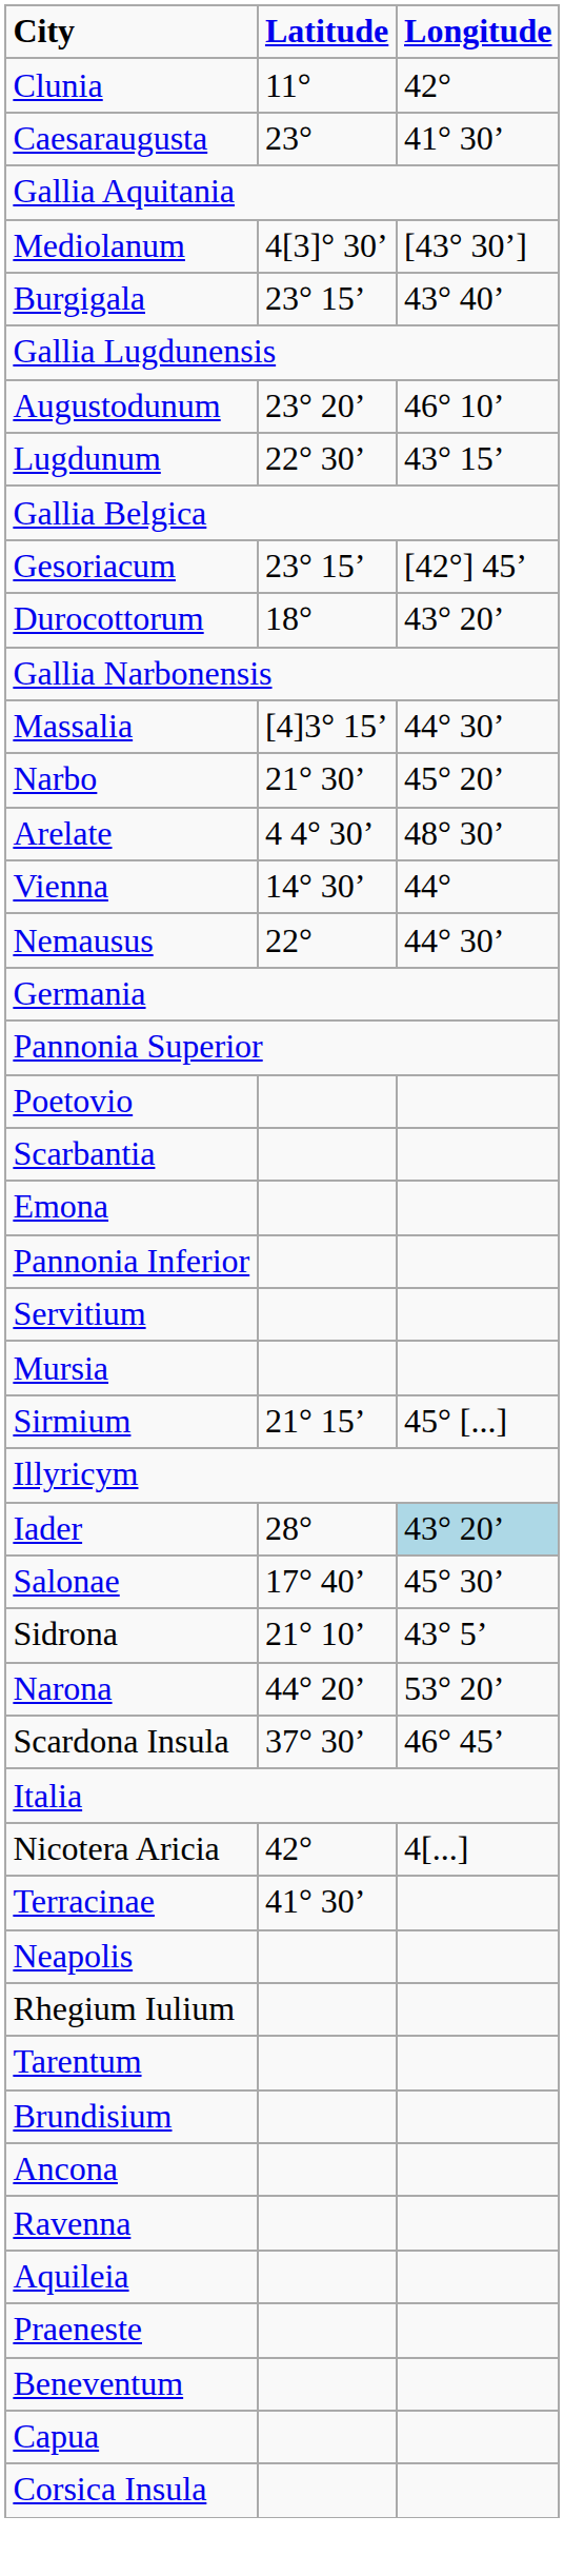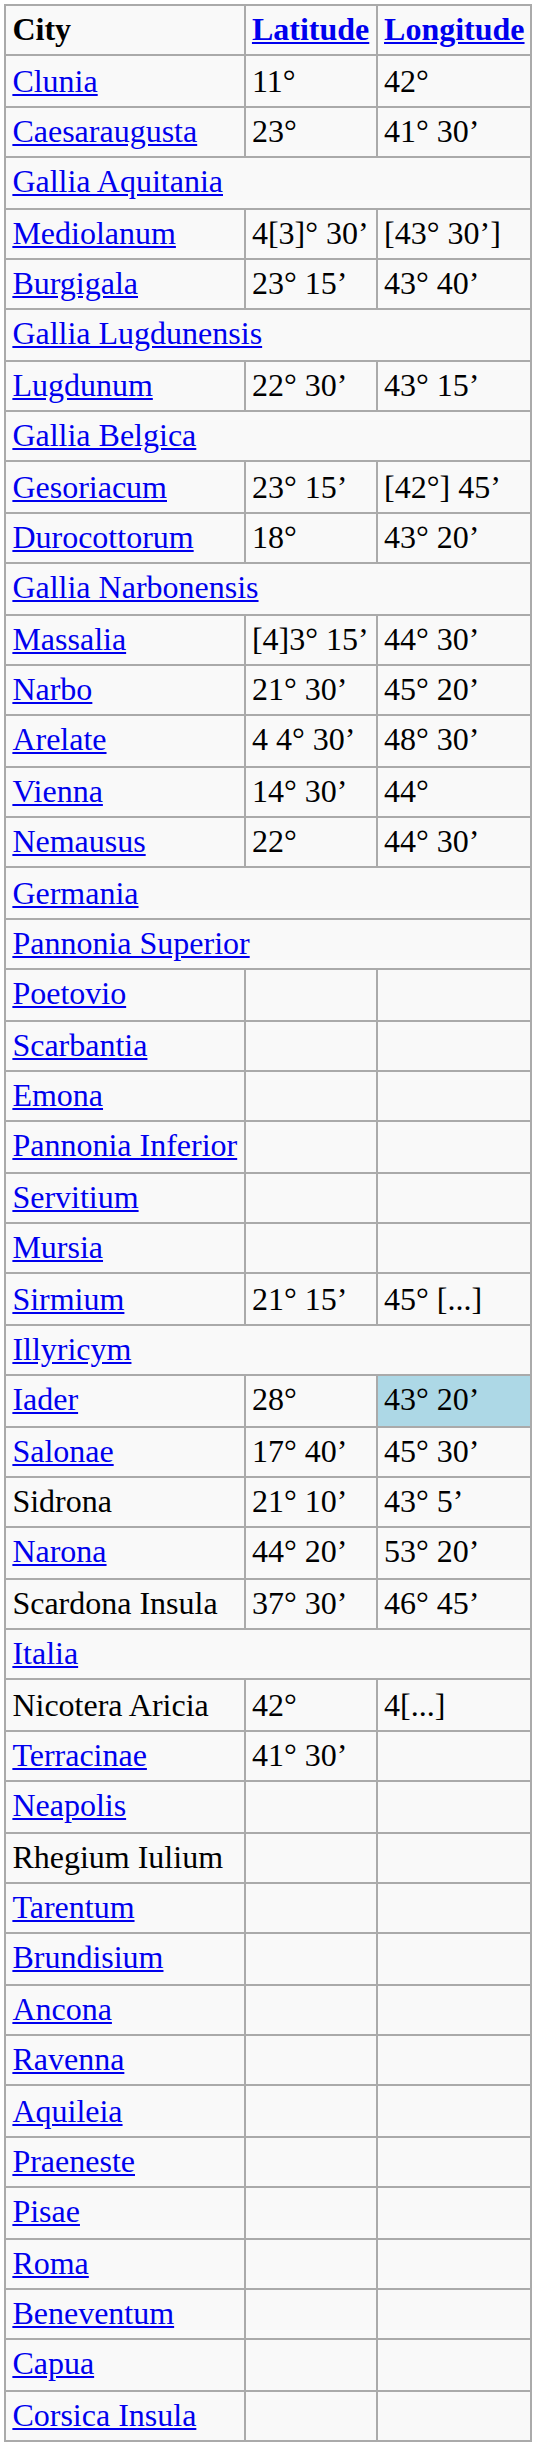 <table class="wikitable mw-collapsible mw-collapsed">
 <tr>
 <td><strong>City</strong></td>
 <td><strong><a href='#'>Latitude</a></strong></td>
 <td><strong><a href='#'>Longitude</a></strong></td>
 </tr>
 <tr>
 <td><a href='#'>Clunia</a></td>
 <td>11°</td>
 <td>42°</td>
 </tr>
 <tr>
 <td><a href='#'>Caesaraugusta</a></td>
 <td>23°</td>
 <td>41° 30’</td>
 </tr>
 <tr>
 <td colspan="3"><a href='#'>Gallia Aquitania</a></td>
 </tr>
 <tr>
 <td><a href='#'>Mediolanum</a></td>
 <td>4[3]° 30’</td>
 <td>[43° 30’]</td>
 </tr>
 <tr>
 <td><a href='#'>Burgigala</a></td>
 <td>23° 15’</td>
 <td>43° 40’</td>
 </tr>
 <tr>
 <td colspan="3"><a href='#'>Gallia Lugdunensis</a></td>
-</tr>
-<tr>
-<td><a href='#'>Augustodunum</a></td>
-<td>23° 20’</td>
-<td>46° 10’</td>
 </tr>
 <tr>
 <td><a href='#'>Lugdunum</a></td>
 <td>22° 30’</td>
 <td>43° 15’</td>
 </tr>
 <tr>
 <td colspan="3"><a href='#'>Gallia Belgica</a></td>
 </tr>
 <tr>
 <td><a href='#'>Gesoriacum</a></td>
 <td>23° 15’</td>
 <td>[42°] 45’</td>
 </tr>
 <tr>
 <td><a href='#'>Durocottorum</a></td>
 <td>18°</td>
 <td>43° 20’</td>
 </tr>
 <tr>
 <td colspan="3"><a href='#'>Gallia Narbonensis</a></td>
 </tr>
 <tr>
 <td><a href='#'>Massalia</a></td>
 <td>[4]3° 15’</td>
 <td>44° 30’</td>
 </tr>
 <tr>
 <td><a href='#'>Narbo</a></td>
 <td>21° 30’</td>
 <td>45° 20’</td>
 </tr>
 <tr>
 <td><a href='#'>Arelate</a></td>
 <td>4 4° 30’</td>
 <td>48° 30’</td>
 </tr>
 <tr>
 <td><a href='#'>Vienna</a></td>
 <td>14° 30’</td>
 <td>44°</td>
 </tr>
 <tr>
 <td><a href='#'>Nemausus</a></td>
 <td>22°</td>
 <td>44° 30’</td>
 </tr>
 <tr>
 <td colspan="3"><a href='#'>Germania</a></td>
 </tr>
 <tr>
 <td colspan="3"><a href='#'>Pannonia Superior</a></td>
 </tr>
 <tr>
 <td><a href='#'>Poetovio</a></td>
 <td></td>
 <td></td>
 </tr>
 <tr>
 <td><a href='#'>Scarbantia</a></td>
 <td></td>
 <td></td>
 </tr>
 <tr>
 <td><a href='#'>Emona</a></td>
 <td></td>
 <td></td>
 </tr>
 <tr>
 <td><a href='#'>Pannonia Inferior</a></td>
 <td></td>
 <td></td>
 </tr>
 <tr>
 <td><a href='#'>Servitium</a></td>
 <td></td>
 <td></td>
 </tr>
 <tr>
 <td><a href='#'>Mursia</a></td>
 <td></td>
 <td></td>
 </tr>
 <tr>
 <td><a href='#'>Sirmium</a></td>
 <td>21° 15’</td>
 <td>45° [...]</td>
 </tr>
 <tr>
 <td colspan="3"><a href='#'>Illyricym</a></td>
 </tr>
 <tr>
 <td><a href='#'>Iader</a></td>
 <td>28°</td>
 <td style="background: lightblue;">43° 20’</td>
 </tr>
 <tr>
 <td><a href='#'>Salonae</a></td>
 <td>17° 40’</td>
 <td>45° 30’</td>
 </tr>
 <tr>
 <td>Sidrona</td>
 <td>21° 10’</td>
 <td>43° 5’</td>
 </tr>
 <tr>
 <td><a href='#'>Narona</a></td>
 <td>44° 20’</td>
 <td>53° 20’</td>
 </tr>
 <tr>
 <td>Scardona Insula</td>
 <td>37° 30’</td>
 <td>46° 45’</td>
 </tr>
 <tr>
 <td colspan="3"><a href='#'>Italia</a></td>
 </tr>
 <tr>
 <td>Nicotera Aricia</td>
 <td>42°</td>
 <td>4[...]</td>
 </tr>
 <tr>
 <td><a href='#'>Terracinae</a></td>
 <td>41° 30’</td>
 <td></td>
 </tr>
 <tr>
 <td><a href='#'>Neapolis</a></td>
 <td></td>
 <td></td>
 </tr>
 <tr>
 <td>Rhegium Iulium</td>
 <td></td>
 <td></td>
 </tr>
 <tr>
 <td><a href='#'>Tarentum</a></td>
 <td></td>
 <td></td>
 </tr>
 <tr>
 <td><a href='#'>Brundisium</a></td>
 <td></td>
 <td></td>
 </tr>
 <tr>
 <td><a href='#'>Ancona</a></td>
 <td></td>
 <td></td>
 </tr>
 <tr>
 <td><a href='#'>Ravenna</a></td>
 <td></td>
 <td></td>
 </tr>
 <tr>
 <td><a href='#'>Aquileia</a></td>
 <td></td>
 <td></td>
 </tr>
 <tr>
 <td><a href='#'>Praeneste</a></td>
 <td></td>
 <td></td>
 </tr>
 <tr>
+<td><a href='#'>Pisae</a></td>
+<td></td>
+<td></td>
+</tr>
+<tr>
+<td><a href='#'>Roma</a></td>
+<td></td>
+<td></td>
+</tr>
+<tr>
 <td><a href='#'>Beneventum</a></td>
 <td></td>
 <td></td>
 </tr>
 <tr>
 <td><a href='#'>Capua</a></td>
 <td></td>
 <td></td>
 </tr>
 <tr>
 <td><a href='#'>Corsica Insula</a></td>
 <td></td>
 <td></td>
 </tr>
 </table>
